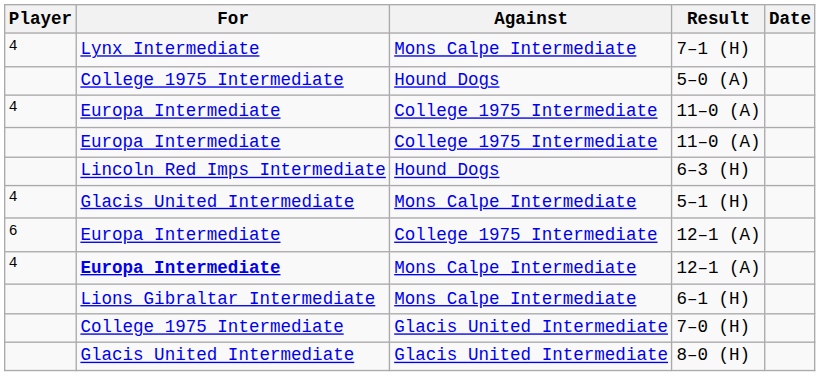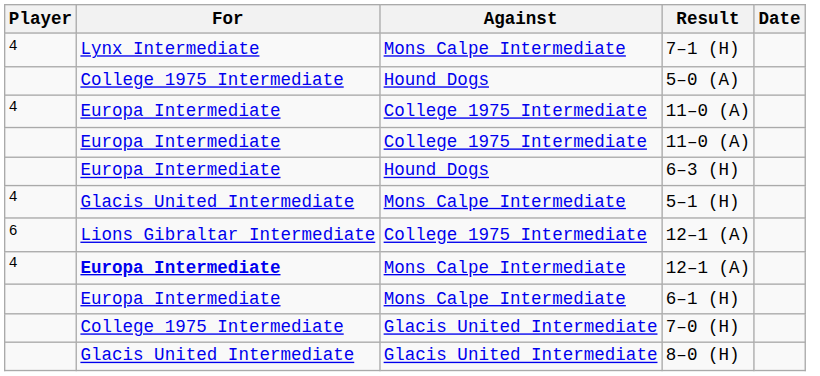 <table class="wikitable">
 <tr>
 <th>Player</th>
 <th>For</th>
 <th>Against</th>
 <th style="text-align:center">Result</th>
 <th>Date</th>
 </tr>
 <tr>
 <td> <sup>4</sup></td>
 <td><a href='#'>Lynx Intermediate</a></td>
 <td><a href='#'>Mons Calpe Intermediate</a></td>
 <td>7–1 (H)</td>
 <td></td>
 </tr>
 <tr>
 <td> </td>
 <td><a href='#'>College 1975 Intermediate</a></td>
 <td><a href='#'>Hound Dogs</a></td>
 <td>5–0 (A)</td>
 <td></td>
 </tr>
 <tr>
 <td> <sup>4</sup></td>
 <td><a href='#'>Europa Intermediate</a></td>
 <td><a href='#'>College 1975 Intermediate</a></td>
 <td>11–0 (A)</td>
 <td></td>
 </tr>
 <tr>
 <td> </td>
 <td><a href='#'>Europa Intermediate</a></td>
 <td><a href='#'>College 1975 Intermediate</a></td>
 <td>11–0 (A)</td>
 <td></td>
 </tr>
 <tr>
 <td> </td>
-<td><a href='#'>Lincoln Red Imps Intermediate</a></td>
+<td><a href='#'>Europa Intermediate</a></td>
 <td><a href='#'>Hound Dogs</a></td>
 <td>6–3 (H)</td>
 <td></td>
 </tr>
 <tr>
 <td> <sup>4</sup></td>
 <td><a href='#'>Glacis United Intermediate</a></td>
 <td><a href='#'>Mons Calpe Intermediate</a></td>
 <td>5–1 (H)</td>
 <td></td>
 </tr>
 <tr>
 <td> <sup>6</sup></td>
-<td><a href='#'>Europa Intermediate</a></td>
+<td><a href='#'>Lions Gibraltar Intermediate</a></td>
 <td><a href='#'>College 1975 Intermediate</a></td>
 <td>12–1 (A)</td>
 <td></td>
 </tr>
 <tr>
 <td> <sup>4</sup></td>
 <td><strong><a href='#'>Europa Intermediate</a></strong></td>
 <td><a href='#'>Mons Calpe Intermediate</a></td>
 <td>12–1 (A)</td>
 <td></td>
 </tr>
 <tr>
 <td> </td>
-<td><a href='#'>Lions Gibraltar Intermediate</a></td>
+<td><a href='#'>Europa Intermediate</a></td>
 <td><a href='#'>Mons Calpe Intermediate</a></td>
 <td>6–1 (H)</td>
 <td></td>
 </tr>
 <tr>
 <td> </td>
 <td><a href='#'>College 1975 Intermediate</a></td>
 <td><a href='#'>Glacis United Intermediate</a></td>
 <td>7–0 (H)</td>
 <td></td>
 </tr>
 <tr>
 <td> </td>
 <td><a href='#'>Glacis United Intermediate</a></td>
 <td><a href='#'>Glacis United Intermediate</a></td>
 <td>8–0 (H)</td>
 <td></td>
 </tr>
 </table>
